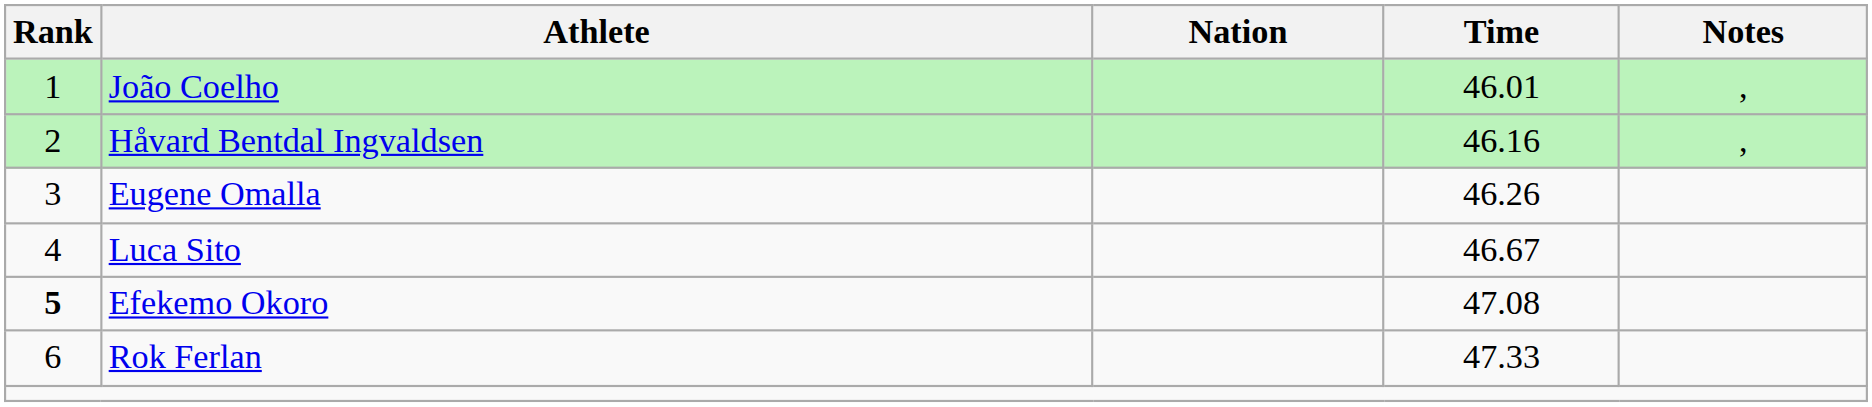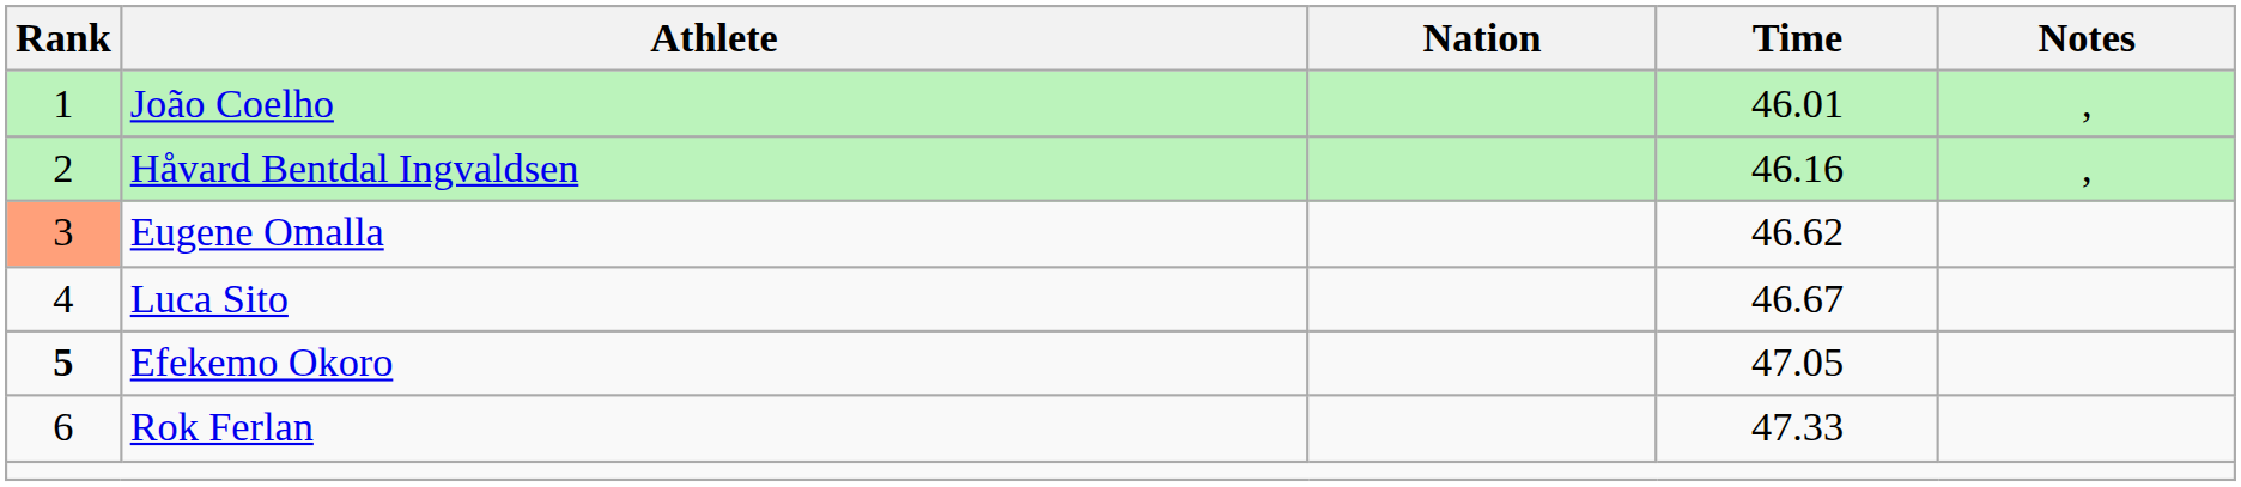 <table class="wikitable sortable" style="text-align:center;width: 55%;">
 <tr>
 <th scope="col" style="width: 10px;">Rank</th>
 <th scope="col">Athlete</th>
 <th scope="col">Nation</th>
 <th scope="col">Time</th>
 <th scope="col">Notes</th>
 </tr>
 <tr bgcolor=bbf3bb>
 <td>1</td>
 <td align=left><a href='#'>João Coelho</a></td>
 <td align=left></td>
 <td>46.01</td>
 <td>, </td>
 </tr>
 <tr bgcolor=bbf3bb>
 <td>2</td>
 <td align=left><a href='#'>Håvard Bentdal Ingvaldsen</a></td>
 <td align=left></td>
 <td>46.16</td>
 <td>, </td>
 </tr>
 <tr>
-<td>3</td>
+<td style="background: lightsalmon;">3</td>
 <td align=left><a href='#'>Eugene Omalla</a></td>
 <td align=left></td>
-<td>46.26</td>
+<td>46.62</td>
 <td></td>
 </tr>
 <tr>
 <td>4</td>
 <td align=left><a href='#'>Luca Sito</a></td>
 <td align=left></td>
 <td>46.67</td>
 <td></td>
 </tr>
 <tr>
 <td><strong>5</strong></td>
 <td align=left><a href='#'>Efekemo Okoro</a></td>
 <td align=left></td>
-<td>47.08</td>
+<td>47.05</td>
 <td></td>
 </tr>
 <tr>
 <td>6</td>
 <td align=left><a href='#'>Rok Ferlan</a></td>
 <td align=left></td>
 <td>47.33</td>
 <td></td>
 </tr>
 <tr class="sortbottom">
 <td colspan="5"></td>
 </tr>
 </table>
